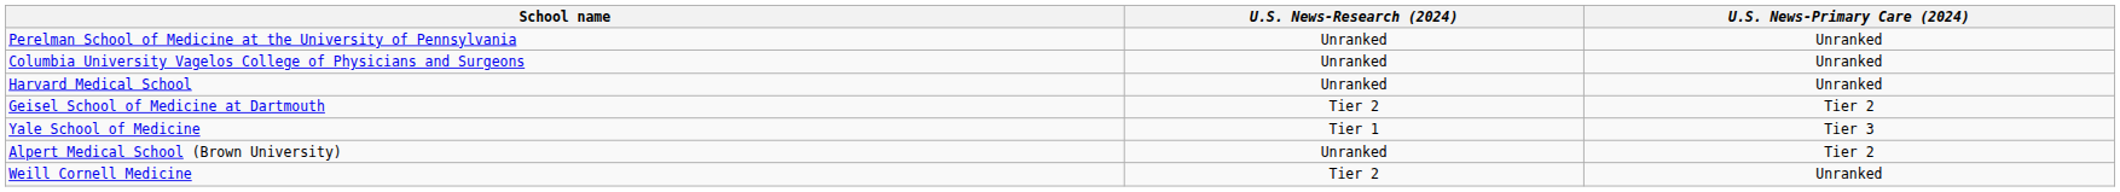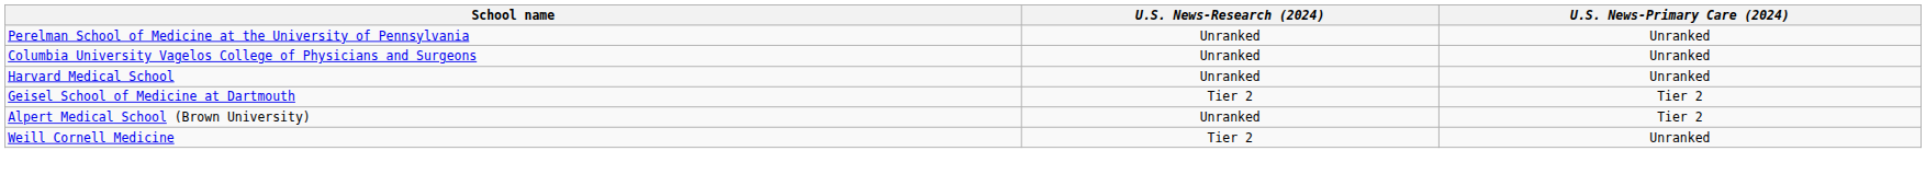 <table class="wikitable sortable" style="width:100%">
 <tr>
 <th>School name</th>
 <th><em>U.S. News-Research (2024)</em></th>
 <th><em>U.S. News-Primary Care (2024)</em></th>
 </tr>
 <tr>
 <td><a href='#'>Perelman School of Medicine at the University of Pennsylvania</a></td>
 <td align="center">Unranked</td>
 <td align="center">Unranked</td>
 </tr>
 <tr>
 <td><a href='#'>Columbia University Vagelos College of Physicians and Surgeons</a></td>
 <td align="center">Unranked</td>
 <td align="center">Unranked</td>
 </tr>
 <tr>
 <td><a href='#'>Harvard Medical School</a></td>
 <td align="center">Unranked</td>
 <td align="center">Unranked</td>
 </tr>
 <tr>
 <td><a href='#'>Geisel School of Medicine at Dartmouth</a></td>
 <td align="center">Tier 2</td>
 <td align="center">Tier 2</td>
 </tr>
 <tr>
-<td><a href='#'>Yale School of Medicine</a></td>
-<td align="center">Tier 1</td>
-<td align="center">Tier 3</td>
-</tr>
-<tr>
 <td><a href='#'>Alpert Medical School</a> (Brown University)</td>
 <td align="center">Unranked</td>
 <td align="center">Tier 2</td>
 </tr>
 <tr>
 <td><a href='#'>Weill Cornell Medicine</a></td>
 <td align="center">Tier 2</td>
 <td align="center">Unranked</td>
 </tr>
 </table>
